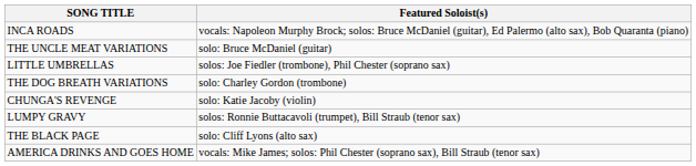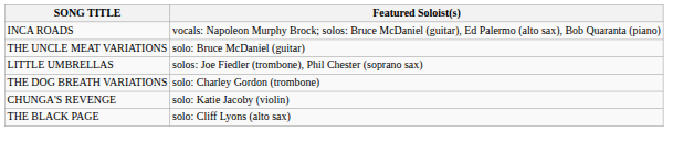 <table class = "wikitable" border = "1">
 <tr>
 <th>SONG TITLE</th>
 <th>Featured Soloist(s)</th>
 </tr>
 <tr>
 <td>INCA ROADS</td>
 <td>vocals: Napoleon Murphy Brock; solos: Bruce McDaniel (guitar), Ed Palermo (alto sax), Bob Quaranta (piano)</td>
 </tr>
 <tr>
 <td>THE UNCLE MEAT VARIATIONS</td>
 <td>solo: Bruce McDaniel (guitar)</td>
 </tr>
 <tr>
 <td>LITTLE UMBRELLAS</td>
 <td>solos: Joe Fiedler (trombone), Phil Chester (soprano sax)</td>
 </tr>
 <tr>
 <td>THE DOG BREATH VARIATIONS</td>
 <td>solo: Charley Gordon (trombone)</td>
 </tr>
 <tr>
 <td>CHUNGA'S REVENGE</td>
 <td>solo: Katie Jacoby (violin)</td>
 </tr>
 <tr>
-<td>LUMPY GRAVY</td>
-<td>solos: Ronnie Buttacavoli (trumpet), Bill Straub (tenor sax)</td>
-</tr>
-<tr>
 <td>THE BLACK PAGE</td>
 <td>solo: Cliff Lyons (alto sax)</td>
 </tr>
-<tr>
-<td>AMERICA DRINKS AND GOES HOME</td>
-<td>vocals: Mike James; solos: Phil Chester (soprano sax), Bill Straub (tenor sax)</td>
-</tr>
 </table>
